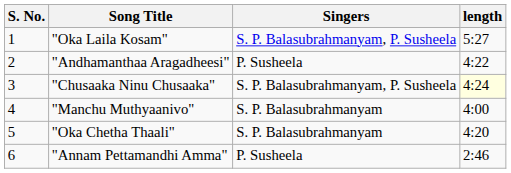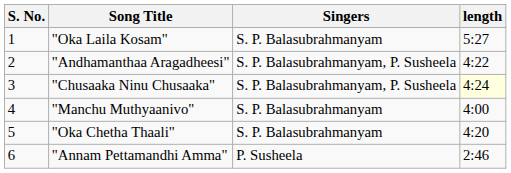 <table class="wikitable">
 <tr>
 <th>S. No.</th>
 <th>Song Title</th>
 <th>Singers</th>
 <th>length</th>
 </tr>
 <tr>
 <td>1</td>
 <td>"Oka Laila Kosam"</td>
-<td><a href='#'>S. P. Balasubrahmanyam</a>, <a href='#'>P. Susheela</a></td>
+<td>S. P. Balasubrahmanyam</td>
 <td>5:27</td>
 </tr>
 <tr>
 <td>2</td>
 <td>"Andhamanthaa Aragadheesi"</td>
-<td>P. Susheela</td>
+<td>S. P. Balasubrahmanyam, P. Susheela</td>
 <td>4:22</td>
 </tr>
 <tr>
 <td>3</td>
 <td>"Chusaaka Ninu Chusaaka"</td>
 <td>S. P. Balasubrahmanyam, P. Susheela</td>
 <td style="background: lightyellow;">4:24</td>
 </tr>
 <tr>
 <td>4</td>
 <td>"Manchu Muthyaanivo"</td>
 <td>S. P. Balasubrahmanyam</td>
 <td>4:00</td>
 </tr>
 <tr>
 <td>5</td>
 <td>"Oka Chetha Thaali"</td>
 <td>S. P. Balasubrahmanyam</td>
 <td>4:20</td>
 </tr>
 <tr>
 <td>6</td>
 <td>"Annam Pettamandhi Amma"</td>
 <td>P. Susheela</td>
 <td>2:46</td>
 </tr>
 </table>
